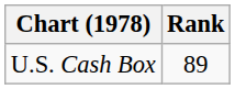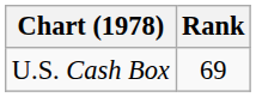 <table class="wikitable">
 <tr>
 <th align="left">Chart (1978)</th>
 <th style="text-align:center;">Rank</th>
 </tr>
 <tr>
 <td>U.S. <em>Cash Box</em> </td>
-<td style="text-align:center;">89</td>
+<td style="text-align:center;">69</td>
 </tr>
 </table>
